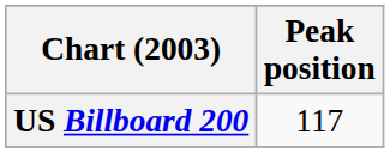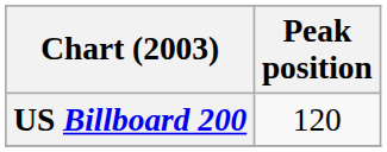 <table class="wikitable sortable plainrowheaders" style="text-align:center;">
 <tr>
 <th>Chart (2003)</th>
 <th>Peak<br>position</th>
 </tr>
 <tr>
 <th scope=row>US <em><a href='#'>Billboard 200</a></em></th>
-<td style="text-align:center;">117</td>
+<td style="text-align:center;">120</td>
 </tr>
 <tr>
 </tr>
 </table>
